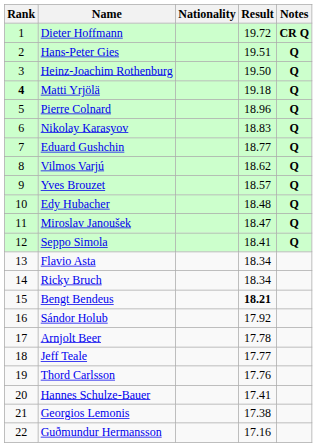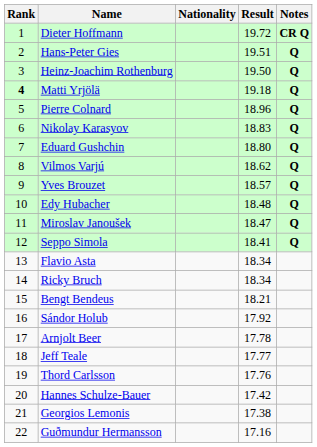 <table class="wikitable sortable" style="text-align:center">
 <tr>
 <th>Rank</th>
 <th>Name</th>
 <th>Nationality</th>
 <th>Result</th>
 <th>Notes</th>
 </tr>
 <tr bgcolor=ccffcc>
 <td>1</td>
 <td align=left><a href='#'>Dieter Hoffmann</a></td>
 <td align=left></td>
 <td>19.72</td>
 <td><strong>CR Q</strong></td>
 </tr>
 <tr bgcolor=ccffcc>
 <td>2</td>
 <td align=left><a href='#'>Hans-Peter Gies</a></td>
 <td align=left></td>
 <td>19.51</td>
 <td><strong>Q</strong></td>
 </tr>
 <tr bgcolor=ccffcc>
 <td>3</td>
 <td align=left><a href='#'>Heinz-Joachim Rothenburg</a></td>
 <td align=left></td>
 <td>19.50</td>
 <td><strong>Q</strong></td>
 </tr>
 <tr bgcolor=ccffcc>
 <td><strong>4</strong></td>
 <td align=left><a href='#'>Matti Yrjölä</a></td>
 <td align=left></td>
 <td>19.18</td>
 <td><strong>Q</strong></td>
 </tr>
 <tr bgcolor=ccffcc>
 <td>5</td>
 <td align=left><a href='#'>Pierre Colnard</a></td>
 <td align=left></td>
 <td>18.96</td>
 <td><strong>Q</strong></td>
 </tr>
 <tr bgcolor=ccffcc>
 <td>6</td>
 <td align=left><a href='#'>Nikolay Karasyov</a></td>
 <td align=left></td>
 <td>18.83</td>
 <td><strong>Q</strong></td>
 </tr>
 <tr bgcolor=ccffcc>
 <td>7</td>
 <td align=left><a href='#'>Eduard Gushchin</a></td>
 <td align=left></td>
-<td>18.77</td>
+<td>18.80</td>
 <td><strong>Q</strong></td>
 </tr>
 <tr bgcolor=ccffcc>
 <td>8</td>
 <td align=left><a href='#'>Vilmos Varjú</a></td>
 <td align=left></td>
 <td>18.62</td>
 <td><strong>Q</strong></td>
 </tr>
 <tr bgcolor=ccffcc>
 <td>9</td>
 <td align=left><a href='#'>Yves Brouzet</a></td>
 <td align=left></td>
 <td>18.57</td>
 <td><strong>Q</strong></td>
 </tr>
 <tr bgcolor=ccffcc>
 <td>10</td>
 <td align=left><a href='#'>Edy Hubacher</a></td>
 <td align=left></td>
 <td>18.48</td>
 <td><strong>Q</strong></td>
 </tr>
 <tr bgcolor=ccffcc>
 <td>11</td>
 <td align=left><a href='#'>Miroslav Janoušek</a></td>
 <td align=left></td>
 <td>18.47</td>
 <td><strong>Q</strong></td>
 </tr>
 <tr bgcolor=ccffcc>
 <td>12</td>
 <td align=left><a href='#'>Seppo Simola</a></td>
 <td align=left></td>
 <td>18.41</td>
 <td><strong>Q</strong></td>
 </tr>
 <tr>
 <td>13</td>
 <td align=left><a href='#'>Flavio Asta</a></td>
 <td align=left></td>
 <td>18.34</td>
 <td></td>
 </tr>
 <tr>
 <td>14</td>
 <td align=left><a href='#'>Ricky Bruch</a></td>
 <td align=left></td>
 <td>18.34</td>
 <td></td>
 </tr>
 <tr>
 <td>15</td>
 <td align=left><a href='#'>Bengt Bendeus</a></td>
 <td align=left></td>
-<td><strong>18.21</strong></td>
+<td>18.21</td>
 <td></td>
 </tr>
 <tr>
 <td>16</td>
 <td align=left><a href='#'>Sándor Holub</a></td>
 <td align=left></td>
 <td>17.92</td>
 <td></td>
 </tr>
 <tr>
 <td>17</td>
 <td align=left><a href='#'>Arnjolt Beer</a></td>
 <td align=left></td>
 <td>17.78</td>
 <td></td>
 </tr>
 <tr>
 <td>18</td>
 <td align=left><a href='#'>Jeff Teale</a></td>
 <td align=left></td>
 <td>17.77</td>
 <td></td>
 </tr>
 <tr>
 <td>19</td>
 <td align=left><a href='#'>Thord Carlsson</a></td>
 <td align=left></td>
 <td>17.76</td>
 <td></td>
 </tr>
 <tr>
 <td>20</td>
 <td align=left><a href='#'>Hannes Schulze-Bauer</a></td>
 <td align=left></td>
-<td>17.41</td>
+<td>17.42</td>
 <td></td>
 </tr>
 <tr>
 <td>21</td>
 <td align=left><a href='#'>Georgios Lemonis</a></td>
 <td align=left></td>
 <td>17.38</td>
 <td></td>
 </tr>
 <tr>
 <td>22</td>
 <td align=left><a href='#'>Guðmundur Hermansson</a></td>
 <td align=left></td>
 <td>17.16</td>
 <td></td>
 </tr>
 </table>
